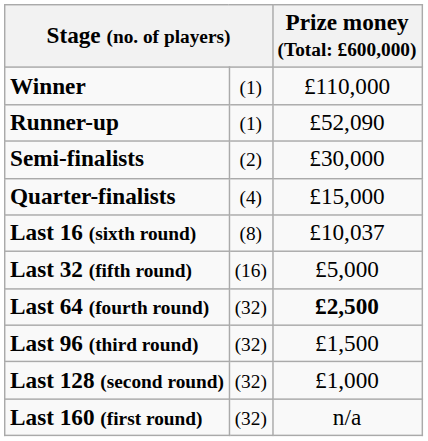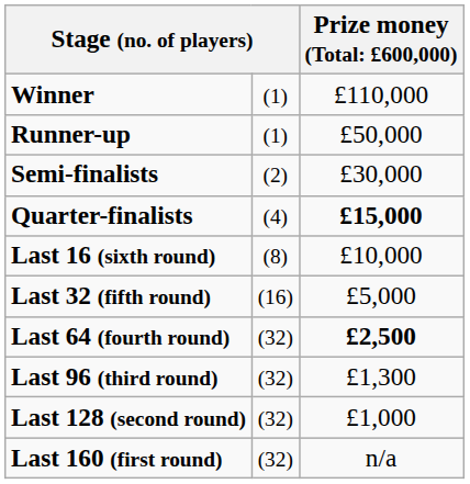 <table class="wikitable">
 <tr>
 <th colspan=2>Stage <small>(no. of players)</small></th>
 <th>Prize money<br><small>(Total: £600,000)</small></th>
 </tr>
 <tr>
 <td><strong>Winner</strong></td>
 <td align=center><small>(1)</small></td>
 <td align=center>£110,000</td>
 </tr>
 <tr>
 <td><strong>Runner-up</strong></td>
 <td align=center><small>(1)</small></td>
-<td align=center>£52,090</td>
+<td align=center>£50,000</td>
 </tr>
 <tr>
 <td><strong>Semi-finalists</strong></td>
 <td align=center><small>(2)</small></td>
 <td align=center>£30,000</td>
 </tr>
 <tr>
 <td><strong>Quarter-finalists</strong></td>
 <td align=center><small>(4)</small></td>
-<td align=center>£15,000</td>
+<td align=center><strong>£15,000</strong></td>
 </tr>
 <tr>
 <td><strong>Last 16 <small>(sixth round)</small></strong></td>
 <td align=center><small>(8)</small></td>
-<td align=center>£10,037</td>
+<td align=center>£10,000</td>
 </tr>
 <tr>
 <td><strong>Last 32 <small>(fifth round)</small></strong></td>
 <td align=center><small>(16)</small></td>
 <td align=center>£5,000</td>
 </tr>
 <tr>
 <td><strong>Last 64 <small>(fourth round)</small></strong></td>
 <td align=center><small>(32)</small></td>
 <td align=center><strong>£2,500</strong></td>
 </tr>
 <tr>
 <td><strong>Last 96 <small>(third round)</small></strong></td>
 <td align=center><small>(32)</small></td>
-<td align=center>£1,500</td>
+<td align=center>£1,300</td>
 </tr>
 <tr>
 <td><strong>Last 128 <small>(second round)</small></strong></td>
 <td align=center><small>(32)</small></td>
 <td align=center>£1,000</td>
 </tr>
 <tr>
 <td><strong>Last 160 <small>(first round)</small></strong></td>
 <td align=center><small>(32)</small></td>
 <td align=center>n/a</td>
 </tr>
 </table>
